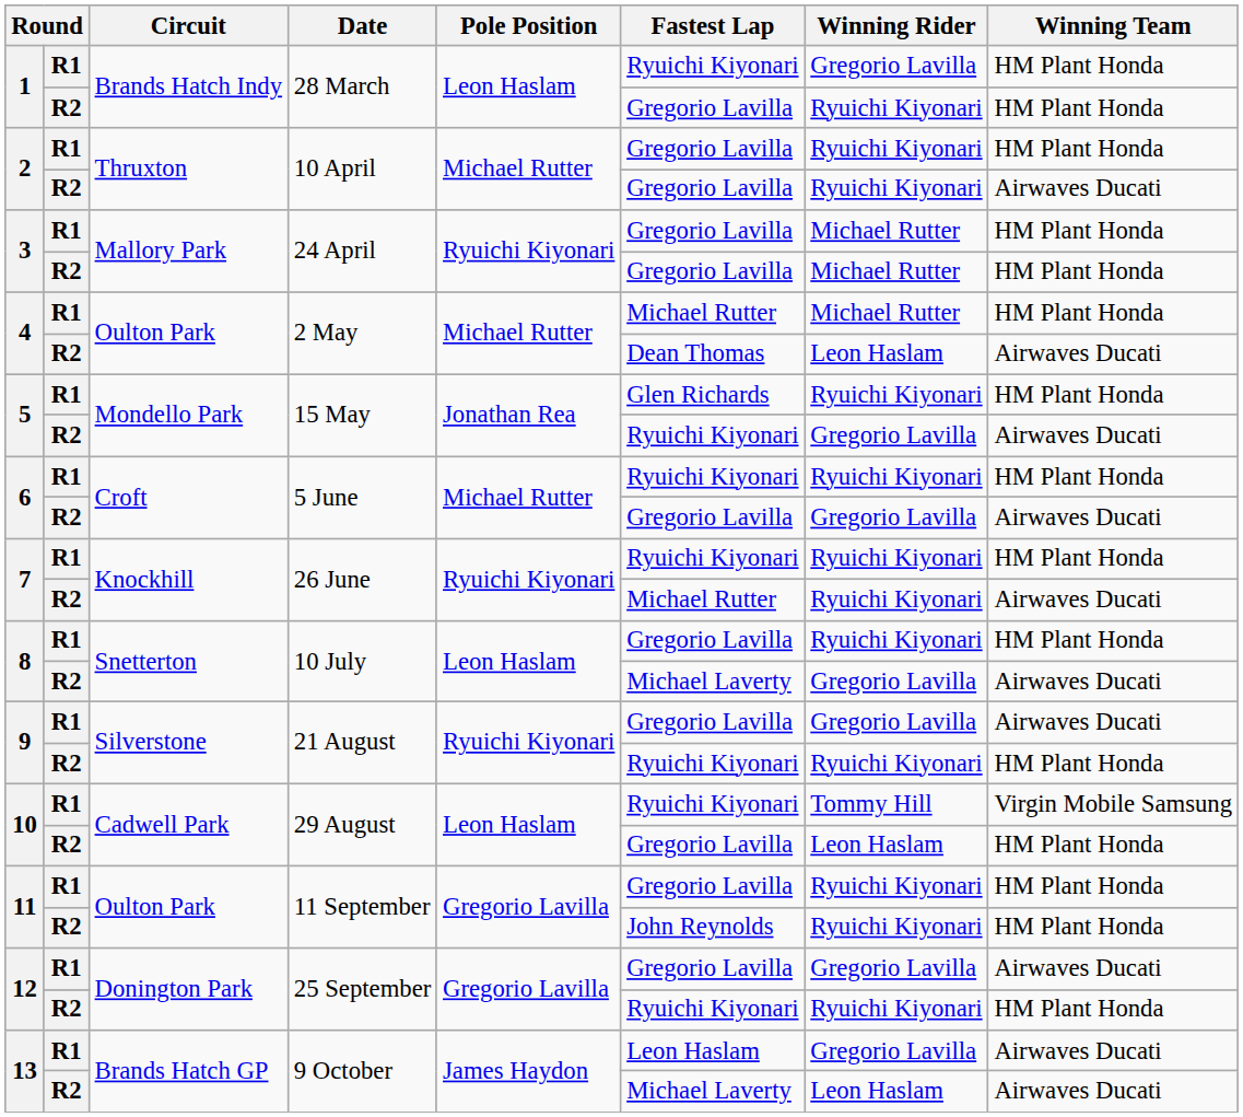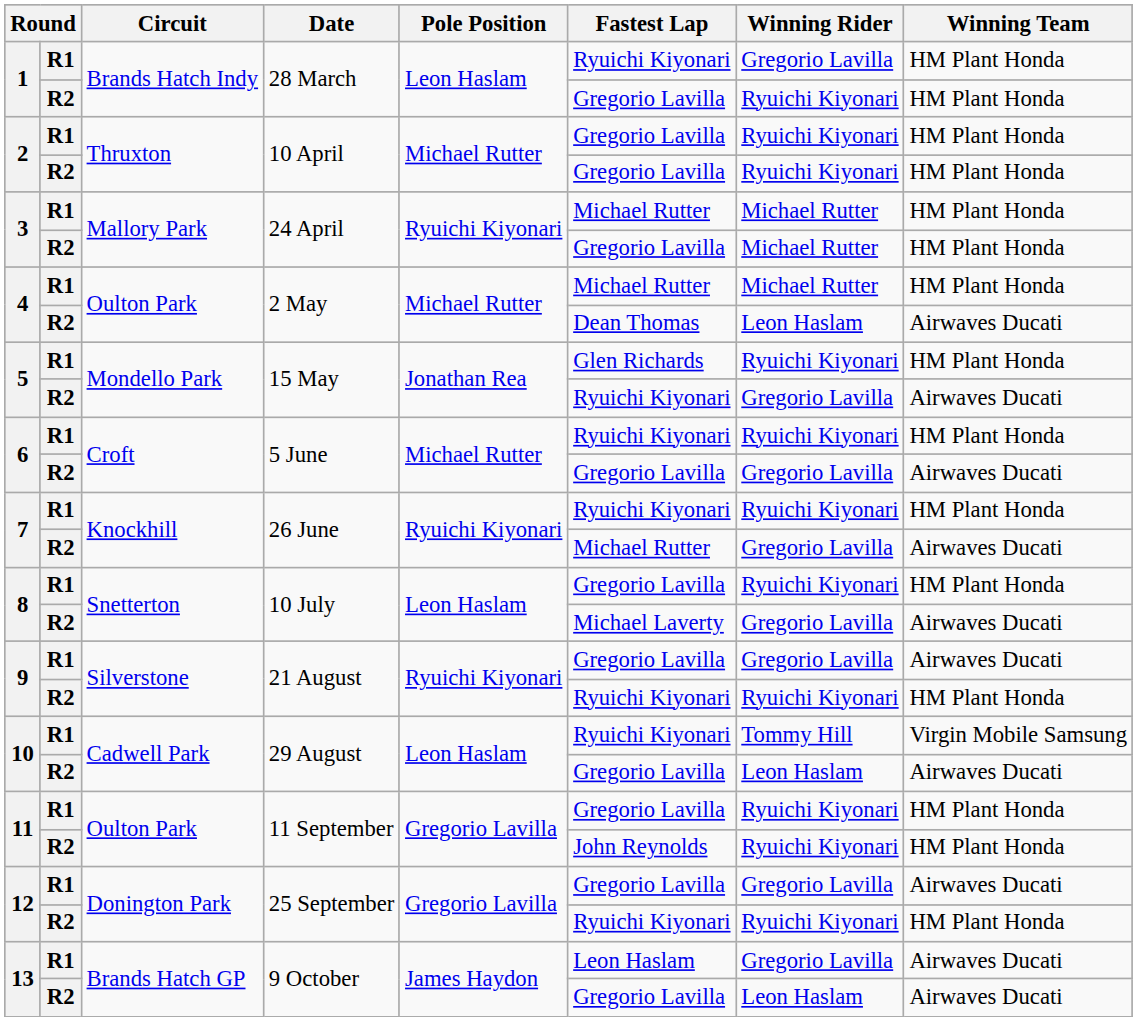 <table class="wikitable" style="font-size: 85%">
 <tr>
 <th colspan=2>Round</th>
 <th>Circuit</th>
 <th>Date</th>
 <th>Pole Position</th>
 <th>Fastest Lap</th>
 <th>Winning Rider</th>
 <th>Winning Team</th>
 </tr>
 <tr>
 <th rowspan=2>1</th>
 <th>R1</th>
 <td rowspan=2> <a href='#'>Brands Hatch Indy</a></td>
 <td rowspan=2>28 March</td>
 <td rowspan=2> <a href='#'>Leon Haslam</a></td>
 <td> <a href='#'>Ryuichi Kiyonari</a></td>
 <td> <a href='#'>Gregorio Lavilla</a></td>
 <td>HM Plant Honda</td>
 </tr>
 <tr>
 <th>R2</th>
 <td> <a href='#'>Gregorio Lavilla</a></td>
 <td> <a href='#'>Ryuichi Kiyonari</a></td>
 <td>HM Plant Honda</td>
 </tr>
 <tr>
 <th rowspan=2>2</th>
 <th>R1</th>
 <td rowspan=2> <a href='#'>Thruxton</a></td>
 <td rowspan=2>10 April</td>
 <td rowspan=2> <a href='#'>Michael Rutter</a></td>
 <td> <a href='#'>Gregorio Lavilla</a></td>
 <td> <a href='#'>Ryuichi Kiyonari</a></td>
 <td>HM Plant Honda</td>
 </tr>
 <tr>
 <th>R2</th>
 <td> <a href='#'>Gregorio Lavilla</a></td>
 <td> <a href='#'>Ryuichi Kiyonari</a></td>
-<td>Airwaves Ducati</td>
+<td>HM Plant Honda</td>
 </tr>
 <tr>
 <th rowspan=2>3</th>
 <th>R1</th>
 <td rowspan=2> <a href='#'>Mallory Park</a></td>
 <td rowspan=2>24 April</td>
 <td rowspan=2> <a href='#'>Ryuichi Kiyonari</a></td>
-<td> <a href='#'>Gregorio Lavilla</a></td>
+<td> <a href='#'>Michael Rutter</a></td>
 <td> <a href='#'>Michael Rutter</a></td>
 <td>HM Plant Honda</td>
 </tr>
 <tr>
 <th>R2</th>
 <td> <a href='#'>Gregorio Lavilla</a></td>
 <td> <a href='#'>Michael Rutter</a></td>
 <td>HM Plant Honda</td>
 </tr>
 <tr>
 <th rowspan=2>4</th>
 <th>R1</th>
 <td rowspan=2> <a href='#'>Oulton Park</a></td>
 <td rowspan=2>2 May</td>
 <td rowspan=2> <a href='#'>Michael Rutter</a></td>
 <td> <a href='#'>Michael Rutter</a></td>
 <td> <a href='#'>Michael Rutter</a></td>
 <td>HM Plant Honda</td>
 </tr>
 <tr>
 <th>R2</th>
 <td> <a href='#'>Dean Thomas</a></td>
 <td> <a href='#'>Leon Haslam</a></td>
 <td>Airwaves Ducati</td>
 </tr>
 <tr>
 <th rowspan=2>5</th>
 <th>R1</th>
 <td rowspan=2> <a href='#'>Mondello Park</a></td>
 <td rowspan=2>15 May</td>
 <td rowspan=2> <a href='#'>Jonathan Rea</a></td>
 <td> <a href='#'>Glen Richards</a></td>
 <td> <a href='#'>Ryuichi Kiyonari</a></td>
 <td>HM Plant Honda</td>
 </tr>
 <tr>
 <th>R2</th>
 <td> <a href='#'>Ryuichi Kiyonari</a></td>
 <td> <a href='#'>Gregorio Lavilla</a></td>
 <td>Airwaves Ducati</td>
 </tr>
 <tr>
 <th rowspan=2>6</th>
 <th>R1</th>
 <td rowspan=2> <a href='#'>Croft</a></td>
 <td rowspan=2>5 June</td>
 <td rowspan=2> <a href='#'>Michael Rutter</a></td>
 <td> <a href='#'>Ryuichi Kiyonari</a></td>
 <td> <a href='#'>Ryuichi Kiyonari</a></td>
 <td>HM Plant Honda</td>
 </tr>
 <tr>
 <th>R2</th>
 <td> <a href='#'>Gregorio Lavilla</a></td>
 <td> <a href='#'>Gregorio Lavilla</a></td>
 <td>Airwaves Ducati</td>
 </tr>
 <tr>
 <th rowspan=2>7</th>
 <th>R1</th>
 <td rowspan=2> <a href='#'>Knockhill</a></td>
 <td rowspan=2>26 June</td>
 <td rowspan=2> <a href='#'>Ryuichi Kiyonari</a></td>
 <td> <a href='#'>Ryuichi Kiyonari</a></td>
 <td> <a href='#'>Ryuichi Kiyonari</a></td>
 <td>HM Plant Honda</td>
 </tr>
 <tr>
 <th>R2</th>
 <td> <a href='#'>Michael Rutter</a></td>
-<td> <a href='#'>Ryuichi Kiyonari</a></td>
+<td> <a href='#'>Gregorio Lavilla</a></td>
 <td>Airwaves Ducati</td>
 </tr>
 <tr>
 <th rowspan=2>8</th>
 <th>R1</th>
 <td rowspan=2> <a href='#'>Snetterton</a></td>
 <td rowspan=2>10 July</td>
 <td rowspan=2> <a href='#'>Leon Haslam</a></td>
 <td> <a href='#'>Gregorio Lavilla</a></td>
 <td> <a href='#'>Ryuichi Kiyonari</a></td>
 <td>HM Plant Honda</td>
 </tr>
 <tr>
 <th>R2</th>
 <td> <a href='#'>Michael Laverty</a></td>
 <td> <a href='#'>Gregorio Lavilla</a></td>
 <td>Airwaves Ducati</td>
 </tr>
 <tr>
 <th rowspan=2>9</th>
 <th>R1</th>
 <td rowspan=2> <a href='#'>Silverstone</a></td>
 <td rowspan=2>21 August</td>
 <td rowspan=2> <a href='#'>Ryuichi Kiyonari</a></td>
 <td> <a href='#'>Gregorio Lavilla</a></td>
 <td> <a href='#'>Gregorio Lavilla</a></td>
 <td>Airwaves Ducati</td>
 </tr>
 <tr>
 <th>R2</th>
 <td> <a href='#'>Ryuichi Kiyonari</a></td>
 <td> <a href='#'>Ryuichi Kiyonari</a></td>
 <td>HM Plant Honda</td>
 </tr>
 <tr>
 <th rowspan=2>10</th>
 <th>R1</th>
 <td rowspan=2> <a href='#'>Cadwell Park</a></td>
 <td rowspan=2>29 August</td>
 <td rowspan=2> <a href='#'>Leon Haslam</a></td>
 <td> <a href='#'>Ryuichi Kiyonari</a></td>
 <td> <a href='#'>Tommy Hill</a></td>
 <td>Virgin Mobile Samsung</td>
 </tr>
 <tr>
 <th>R2</th>
 <td> <a href='#'>Gregorio Lavilla</a></td>
 <td> <a href='#'>Leon Haslam</a></td>
-<td>HM Plant Honda</td>
+<td>Airwaves Ducati</td>
 </tr>
 <tr>
 <th rowspan=2>11</th>
 <th>R1</th>
 <td rowspan=2> <a href='#'>Oulton Park</a></td>
 <td rowspan=2>11 September</td>
 <td rowspan=2> <a href='#'>Gregorio Lavilla</a></td>
 <td> <a href='#'>Gregorio Lavilla</a></td>
 <td> <a href='#'>Ryuichi Kiyonari</a></td>
 <td>HM Plant Honda</td>
 </tr>
 <tr>
 <th>R2</th>
 <td> <a href='#'>John Reynolds</a></td>
 <td> <a href='#'>Ryuichi Kiyonari</a></td>
 <td>HM Plant Honda</td>
 </tr>
 <tr>
 <th rowspan=2>12</th>
 <th>R1</th>
 <td rowspan=2> <a href='#'>Donington Park</a></td>
 <td rowspan=2>25 September</td>
 <td rowspan=2> <a href='#'>Gregorio Lavilla</a></td>
 <td> <a href='#'>Gregorio Lavilla</a></td>
 <td> <a href='#'>Gregorio Lavilla</a></td>
 <td>Airwaves Ducati</td>
 </tr>
 <tr>
 <th>R2</th>
 <td> <a href='#'>Ryuichi Kiyonari</a></td>
 <td> <a href='#'>Ryuichi Kiyonari</a></td>
 <td>HM Plant Honda</td>
 </tr>
 <tr>
 <th rowspan=2>13</th>
 <th>R1</th>
 <td rowspan=2> <a href='#'>Brands Hatch GP</a></td>
 <td rowspan=2>9 October</td>
 <td rowspan=2> <a href='#'>James Haydon</a></td>
 <td> <a href='#'>Leon Haslam</a></td>
 <td> <a href='#'>Gregorio Lavilla</a></td>
 <td>Airwaves Ducati</td>
 </tr>
 <tr>
 <th>R2</th>
-<td> <a href='#'>Michael Laverty</a></td>
+<td> <a href='#'>Gregorio Lavilla</a></td>
 <td> <a href='#'>Leon Haslam</a></td>
 <td>Airwaves Ducati</td>
 </tr>
 </table>
